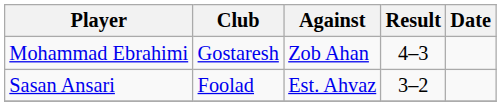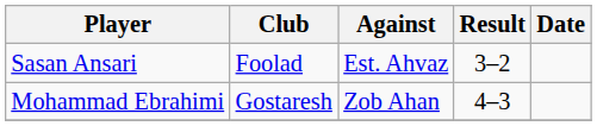 <table class="wikitable sortable">
 <tr>
 <th>Player</th>
 <th>Club</th>
 <th>Against</th>
 <th align=center>Result</th>
 <th>Date</th>
 </tr>
 <tr>
+<td> <a href='#'>Sasan Ansari</a></td>
+<td><a href='#'>Foolad</a></td>
+<td><a href='#'>Est. Ahvaz</a></td>
+<td align=center>3–2</td>
+<td></td>
+</tr>
+<tr>
 <td> <a href='#'>Mohammad Ebrahimi</a></td>
 <td><a href='#'>Gostaresh</a></td>
 <td><a href='#'>Zob Ahan</a></td>
 <td align=center>4–3</td>
 <td></td>
 </tr>
 <tr>
-<td> <a href='#'>Sasan Ansari</a></td>
-<td><a href='#'>Foolad</a></td>
-<td><a href='#'>Est. Ahvaz</a></td>
-<td align=center>3–2</td>
-<td></td>
-</tr>
-<tr>
 </tr>
 </table>
